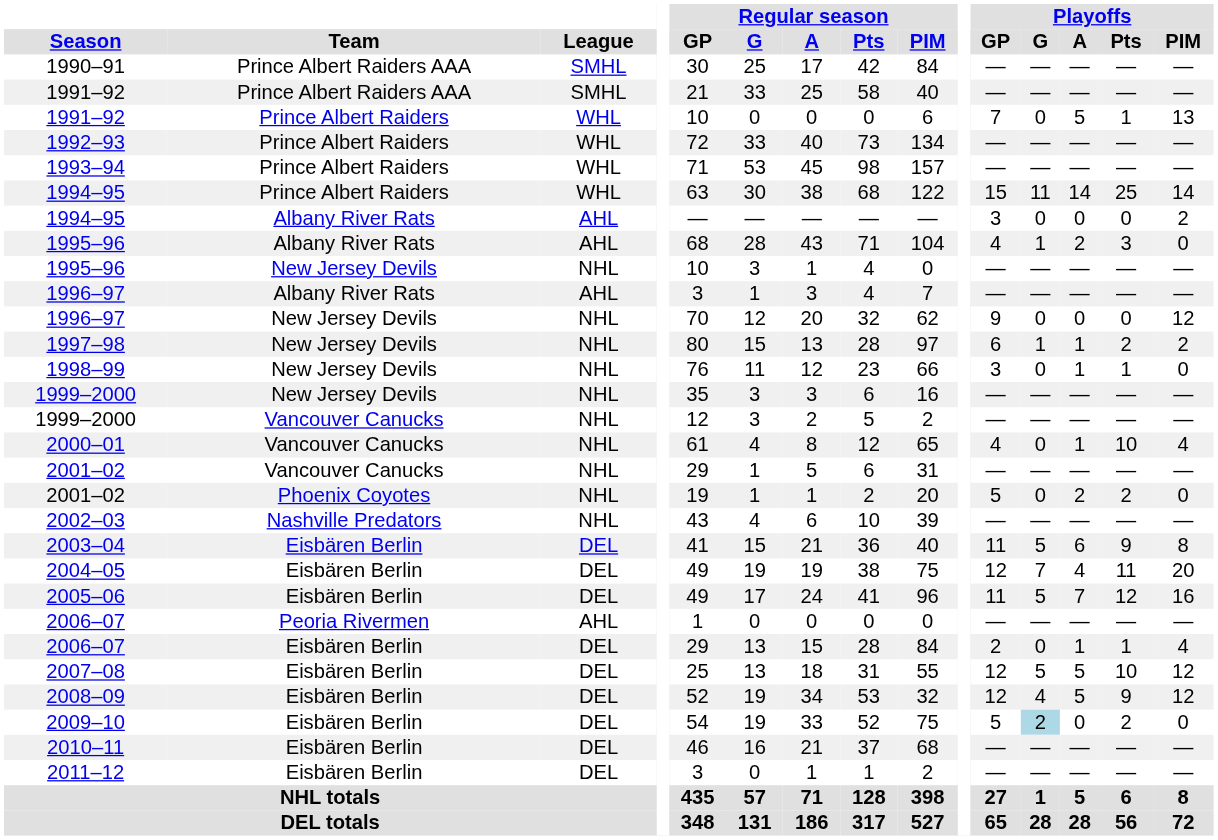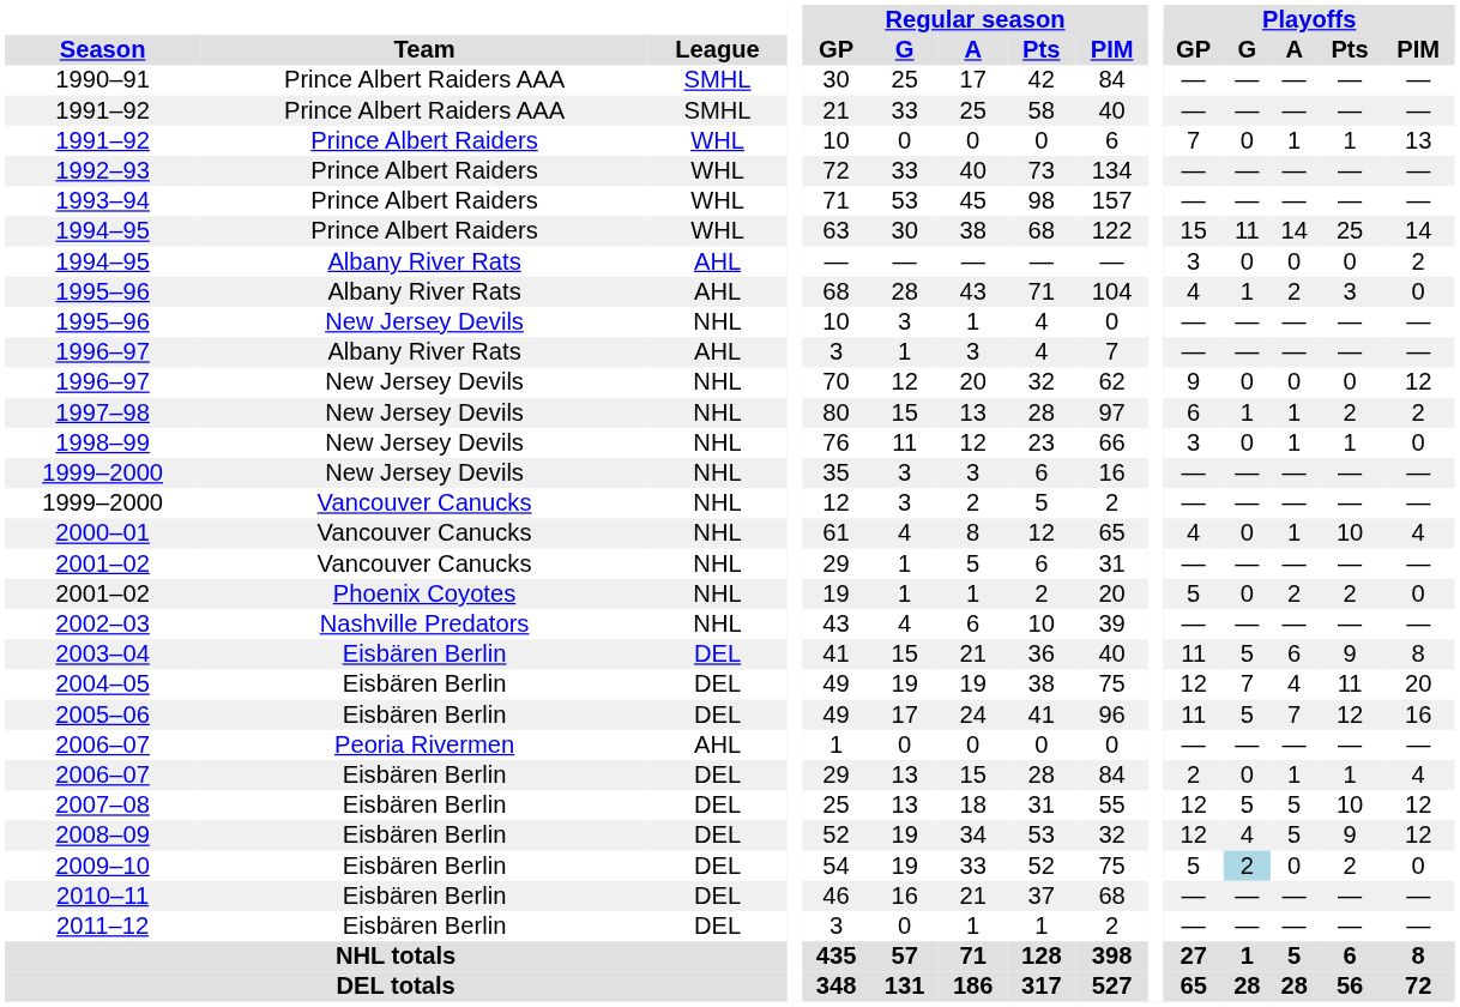 <table border="0" cellpadding="1" cellspacing="0" style="text-align:center; width:60em">
 <tr bgcolor="#e0e0e0">
 <th colspan="3" bgcolor="#ffffff"> </th>
 <th rowspan="100" bgcolor="#ffffff"> </th>
 <th colspan="5"><a href='#'>Regular season</a></th>
 <th rowspan="100" bgcolor="#ffffff"> </th>
 <th colspan="5"><a href='#'>Playoffs</a></th>
 </tr>
 <tr bgcolor="#e0e0e0">
 <th><a href='#'>Season</a></th>
 <th>Team</th>
 <th>League</th>
 <th>GP</th>
 <th><a href='#'>G</a></th>
 <th><a href='#'>A</a></th>
 <th><a href='#'>Pts</a></th>
 <th><a href='#'>PIM</a></th>
 <th>GP</th>
 <th>G</th>
 <th>A</th>
 <th>Pts</th>
 <th>PIM</th>
 </tr>
 <tr>
 <td>1990–91</td>
 <td>Prince Albert Raiders AAA</td>
 <td><a href='#'>SMHL</a></td>
 <td>30</td>
 <td>25</td>
 <td>17</td>
 <td>42</td>
 <td>84</td>
 <td>—</td>
 <td>—</td>
 <td>—</td>
 <td>—</td>
 <td>—</td>
 </tr>
 <tr bgcolor="#f0f0f0">
 <td>1991–92</td>
 <td>Prince Albert Raiders AAA</td>
 <td>SMHL</td>
 <td>21</td>
 <td>33</td>
 <td>25</td>
 <td>58</td>
 <td>40</td>
 <td>—</td>
 <td>—</td>
 <td>—</td>
 <td>—</td>
 <td>—</td>
 </tr>
 <tr>
 <td><a href='#'>1991–92</a></td>
 <td><a href='#'>Prince Albert Raiders</a></td>
 <td><a href='#'>WHL</a></td>
 <td>10</td>
 <td>0</td>
 <td>0</td>
 <td>0</td>
 <td>6</td>
 <td>7</td>
 <td>0</td>
-<td>5</td>
+<td>1</td>
 <td>1</td>
 <td>13</td>
 </tr>
 <tr bgcolor="#f0f0f0">
 <td><a href='#'>1992–93</a></td>
 <td>Prince Albert Raiders</td>
 <td>WHL</td>
 <td>72</td>
 <td>33</td>
 <td>40</td>
 <td>73</td>
 <td>134</td>
 <td>—</td>
 <td>—</td>
 <td>—</td>
 <td>—</td>
 <td>—</td>
 </tr>
 <tr>
 <td><a href='#'>1993–94</a></td>
 <td>Prince Albert Raiders</td>
 <td>WHL</td>
 <td>71</td>
 <td>53</td>
 <td>45</td>
 <td>98</td>
 <td>157</td>
 <td>—</td>
 <td>—</td>
 <td>—</td>
 <td>—</td>
 <td>—</td>
 </tr>
 <tr bgcolor="#f0f0f0">
 <td><a href='#'>1994–95</a></td>
 <td>Prince Albert Raiders</td>
 <td>WHL</td>
 <td>63</td>
 <td>30</td>
 <td>38</td>
 <td>68</td>
 <td>122</td>
 <td>15</td>
 <td>11</td>
 <td>14</td>
 <td>25</td>
 <td>14</td>
 </tr>
 <tr>
 <td><a href='#'>1994–95</a></td>
 <td><a href='#'>Albany River Rats</a></td>
 <td><a href='#'>AHL</a></td>
 <td>—</td>
 <td>—</td>
 <td>—</td>
 <td>—</td>
 <td>—</td>
 <td>3</td>
 <td>0</td>
 <td>0</td>
 <td>0</td>
 <td>2</td>
 </tr>
 <tr bgcolor="#f0f0f0">
 <td><a href='#'>1995–96</a></td>
 <td>Albany River Rats</td>
 <td>AHL</td>
 <td>68</td>
 <td>28</td>
 <td>43</td>
 <td>71</td>
 <td>104</td>
 <td>4</td>
 <td>1</td>
 <td>2</td>
 <td>3</td>
 <td>0</td>
 </tr>
 <tr>
 <td><a href='#'>1995–96</a></td>
 <td><a href='#'>New Jersey Devils</a></td>
 <td>NHL</td>
 <td>10</td>
 <td>3</td>
 <td>1</td>
 <td>4</td>
 <td>0</td>
 <td>—</td>
 <td>—</td>
 <td>—</td>
 <td>—</td>
 <td>—</td>
 </tr>
 <tr bgcolor="#f0f0f0">
 <td><a href='#'>1996–97</a></td>
 <td>Albany River Rats</td>
 <td>AHL</td>
 <td>3</td>
 <td>1</td>
 <td>3</td>
 <td>4</td>
 <td>7</td>
 <td>—</td>
 <td>—</td>
 <td>—</td>
 <td>—</td>
 <td>—</td>
 </tr>
 <tr>
 <td><a href='#'>1996–97</a></td>
 <td>New Jersey Devils</td>
 <td>NHL</td>
 <td>70</td>
 <td>12</td>
 <td>20</td>
 <td>32</td>
 <td>62</td>
 <td>9</td>
 <td>0</td>
 <td>0</td>
 <td>0</td>
 <td>12</td>
 </tr>
 <tr bgcolor="#f0f0f0">
 <td><a href='#'>1997–98</a></td>
 <td>New Jersey Devils</td>
 <td>NHL</td>
 <td>80</td>
 <td>15</td>
 <td>13</td>
 <td>28</td>
 <td>97</td>
 <td>6</td>
 <td>1</td>
 <td>1</td>
 <td>2</td>
 <td>2</td>
 </tr>
 <tr>
 <td><a href='#'>1998–99</a></td>
 <td>New Jersey Devils</td>
 <td>NHL</td>
 <td>76</td>
 <td>11</td>
 <td>12</td>
 <td>23</td>
 <td>66</td>
 <td>3</td>
 <td>0</td>
 <td>1</td>
 <td>1</td>
 <td>0</td>
 </tr>
 <tr bgcolor="#f0f0f0">
 <td><a href='#'>1999–2000</a></td>
 <td>New Jersey Devils</td>
 <td>NHL</td>
 <td>35</td>
 <td>3</td>
 <td>3</td>
 <td>6</td>
 <td>16</td>
 <td>—</td>
 <td>—</td>
 <td>—</td>
 <td>—</td>
 <td>—</td>
 </tr>
 <tr>
 <td>1999–2000</td>
 <td><a href='#'>Vancouver Canucks</a></td>
 <td>NHL</td>
 <td>12</td>
 <td>3</td>
 <td>2</td>
 <td>5</td>
 <td>2</td>
 <td>—</td>
 <td>—</td>
 <td>—</td>
 <td>—</td>
 <td>—</td>
 </tr>
 <tr bgcolor="#f0f0f0">
 <td><a href='#'>2000–01</a></td>
 <td>Vancouver Canucks</td>
 <td>NHL</td>
 <td>61</td>
 <td>4</td>
 <td>8</td>
 <td>12</td>
 <td>65</td>
 <td>4</td>
 <td>0</td>
 <td>1</td>
 <td>10</td>
 <td>4</td>
 </tr>
 <tr>
 <td><a href='#'>2001–02</a></td>
 <td>Vancouver Canucks</td>
 <td>NHL</td>
 <td>29</td>
 <td>1</td>
 <td>5</td>
 <td>6</td>
 <td>31</td>
 <td>—</td>
 <td>—</td>
 <td>—</td>
 <td>—</td>
 <td>—</td>
 </tr>
 <tr bgcolor="#f0f0f0">
 <td>2001–02</td>
 <td><a href='#'>Phoenix Coyotes</a></td>
 <td>NHL</td>
 <td>19</td>
 <td>1</td>
 <td>1</td>
 <td>2</td>
 <td>20</td>
 <td>5</td>
 <td>0</td>
 <td>2</td>
 <td>2</td>
 <td>0</td>
 </tr>
 <tr>
 <td><a href='#'>2002–03</a></td>
 <td><a href='#'>Nashville Predators</a></td>
 <td>NHL</td>
 <td>43</td>
 <td>4</td>
 <td>6</td>
 <td>10</td>
 <td>39</td>
 <td>—</td>
 <td>—</td>
 <td>—</td>
 <td>—</td>
 <td>—</td>
 </tr>
 <tr bgcolor="#f0f0f0">
 <td><a href='#'>2003–04</a></td>
 <td><a href='#'>Eisbären Berlin</a></td>
 <td><a href='#'>DEL</a></td>
 <td>41</td>
 <td>15</td>
 <td>21</td>
 <td>36</td>
 <td>40</td>
 <td>11</td>
 <td>5</td>
 <td>6</td>
 <td>9</td>
 <td>8</td>
 </tr>
 <tr>
 <td><a href='#'>2004–05</a></td>
 <td>Eisbären Berlin</td>
 <td>DEL</td>
 <td>49</td>
 <td>19</td>
 <td>19</td>
 <td>38</td>
 <td>75</td>
 <td>12</td>
 <td>7</td>
 <td>4</td>
 <td>11</td>
 <td>20</td>
 </tr>
 <tr bgcolor="#f0f0f0">
 <td><a href='#'>2005–06</a></td>
 <td>Eisbären Berlin</td>
 <td>DEL</td>
 <td>49</td>
 <td>17</td>
 <td>24</td>
 <td>41</td>
 <td>96</td>
 <td>11</td>
 <td>5</td>
 <td>7</td>
 <td>12</td>
 <td>16</td>
 </tr>
 <tr>
 <td><a href='#'>2006–07</a></td>
 <td><a href='#'>Peoria Rivermen</a></td>
 <td>AHL</td>
 <td>1</td>
 <td>0</td>
 <td>0</td>
 <td>0</td>
 <td>0</td>
 <td>—</td>
 <td>—</td>
 <td>—</td>
 <td>—</td>
 <td>—</td>
 </tr>
 <tr bgcolor="#f0f0f0">
 <td><a href='#'>2006–07</a></td>
 <td>Eisbären Berlin</td>
 <td>DEL</td>
 <td>29</td>
 <td>13</td>
 <td>15</td>
 <td>28</td>
 <td>84</td>
 <td>2</td>
 <td>0</td>
 <td>1</td>
 <td>1</td>
 <td>4</td>
 </tr>
 <tr>
 <td><a href='#'>2007–08</a></td>
 <td>Eisbären Berlin</td>
 <td>DEL</td>
 <td>25</td>
 <td>13</td>
 <td>18</td>
 <td>31</td>
 <td>55</td>
 <td>12</td>
 <td>5</td>
 <td>5</td>
 <td>10</td>
 <td>12</td>
 </tr>
 <tr bgcolor="#f0f0f0">
 <td><a href='#'>2008–09</a></td>
 <td>Eisbären Berlin</td>
 <td>DEL</td>
 <td>52</td>
 <td>19</td>
 <td>34</td>
 <td>53</td>
 <td>32</td>
 <td>12</td>
 <td>4</td>
 <td>5</td>
 <td>9</td>
 <td>12</td>
 </tr>
 <tr>
 <td><a href='#'>2009–10</a></td>
 <td>Eisbären Berlin</td>
 <td>DEL</td>
 <td>54</td>
 <td>19</td>
 <td>33</td>
 <td>52</td>
 <td>75</td>
 <td>5</td>
 <td style="background: lightblue;">2</td>
 <td>0</td>
 <td>2</td>
 <td>0</td>
 </tr>
 <tr bgcolor="#f0f0f0">
 <td><a href='#'>2010–11</a></td>
 <td>Eisbären Berlin</td>
 <td>DEL</td>
 <td>46</td>
 <td>16</td>
 <td>21</td>
 <td>37</td>
 <td>68</td>
 <td>—</td>
 <td>—</td>
 <td>—</td>
 <td>—</td>
 <td>—</td>
 </tr>
 <tr>
 <td><a href='#'>2011–12</a></td>
 <td>Eisbären Berlin</td>
 <td>DEL</td>
 <td>3</td>
 <td>0</td>
 <td>1</td>
 <td>1</td>
 <td>2</td>
 <td>—</td>
 <td>—</td>
 <td>—</td>
 <td>—</td>
 <td>—</td>
 </tr>
 <tr bgcolor="#e0e0e0">
 <th colspan="3">NHL totals</th>
 <th>435</th>
 <th>57</th>
 <th>71</th>
 <th>128</th>
 <th>398</th>
 <th>27</th>
 <th>1</th>
 <th>5</th>
 <th>6</th>
 <th>8</th>
 </tr>
 <tr bgcolor="#e0e0e0">
 <th colspan="3">DEL totals</th>
 <th>348</th>
 <th>131</th>
 <th>186</th>
 <th>317</th>
 <th>527</th>
 <th>65</th>
 <th>28</th>
 <th>28</th>
 <th>56</th>
 <th>72</th>
 </tr>
 </table>
